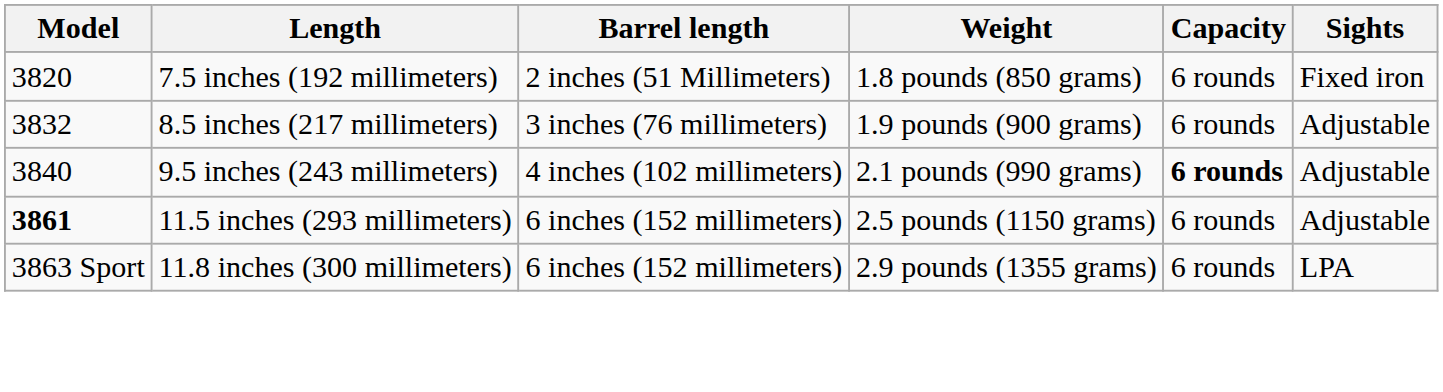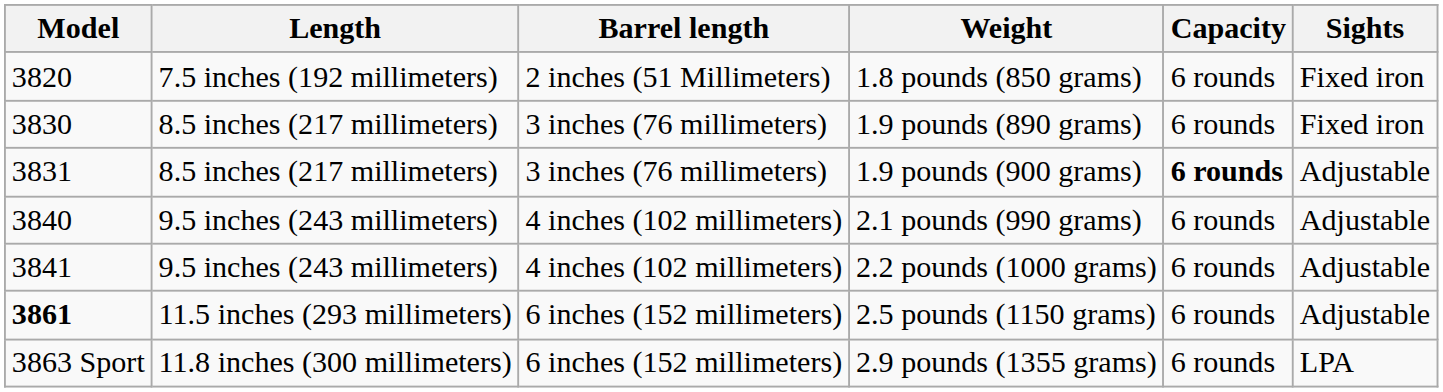 <table class="wikitable">
 <tr>
 <th>Model</th>
 <th>Length</th>
 <th>Barrel length</th>
 <th>Weight</th>
 <th>Capacity</th>
 <th>Sights</th>
 </tr>
 <tr>
 <td>3820</td>
 <td>7.5 inches (192 millimeters)</td>
 <td>2 inches (51 Millimeters)</td>
 <td>1.8 pounds (850 grams)</td>
 <td>6 rounds</td>
 <td>Fixed iron</td>
 </tr>
 <tr>
-<td>3832</td>
+<td>3830</td>
+<td>8.5 inches (217 millimeters)</td>
+<td>3 inches (76 millimeters)</td>
+<td>1.9 pounds (890 grams)</td>
+<td>6 rounds</td>
+<td>Fixed iron</td>
+</tr>
+<tr>
+<td>3831</td>
 <td>8.5 inches (217 millimeters)</td>
 <td>3 inches (76 millimeters)</td>
 <td>1.9 pounds (900 grams)</td>
-<td>6 rounds</td>
+<td><strong>6 rounds</strong></td>
 <td>Adjustable</td>
 </tr>
 <tr>
 <td>3840</td>
 <td>9.5 inches (243 millimeters)</td>
 <td>4 inches (102 millimeters)</td>
 <td>2.1 pounds (990 grams)</td>
-<td><strong>6 rounds</strong></td>
+<td>6 rounds</td>
+<td>Adjustable</td>
+</tr>
+<tr>
+<td>3841</td>
+<td>9.5 inches (243 millimeters)</td>
+<td>4 inches (102 millimeters)</td>
+<td>2.2 pounds (1000 grams)</td>
+<td>6 rounds</td>
 <td>Adjustable</td>
 </tr>
 <tr>
 <td><strong>3861</strong></td>
 <td>11.5 inches (293 millimeters)</td>
 <td>6 inches (152 millimeters)</td>
 <td>2.5 pounds (1150 grams)</td>
 <td>6 rounds</td>
 <td>Adjustable</td>
 </tr>
 <tr>
 <td>3863 Sport</td>
 <td>11.8 inches (300 millimeters)</td>
 <td>6 inches (152 millimeters)</td>
 <td>2.9 pounds (1355 grams)</td>
 <td>6 rounds</td>
 <td>LPA</td>
 </tr>
 </table>
